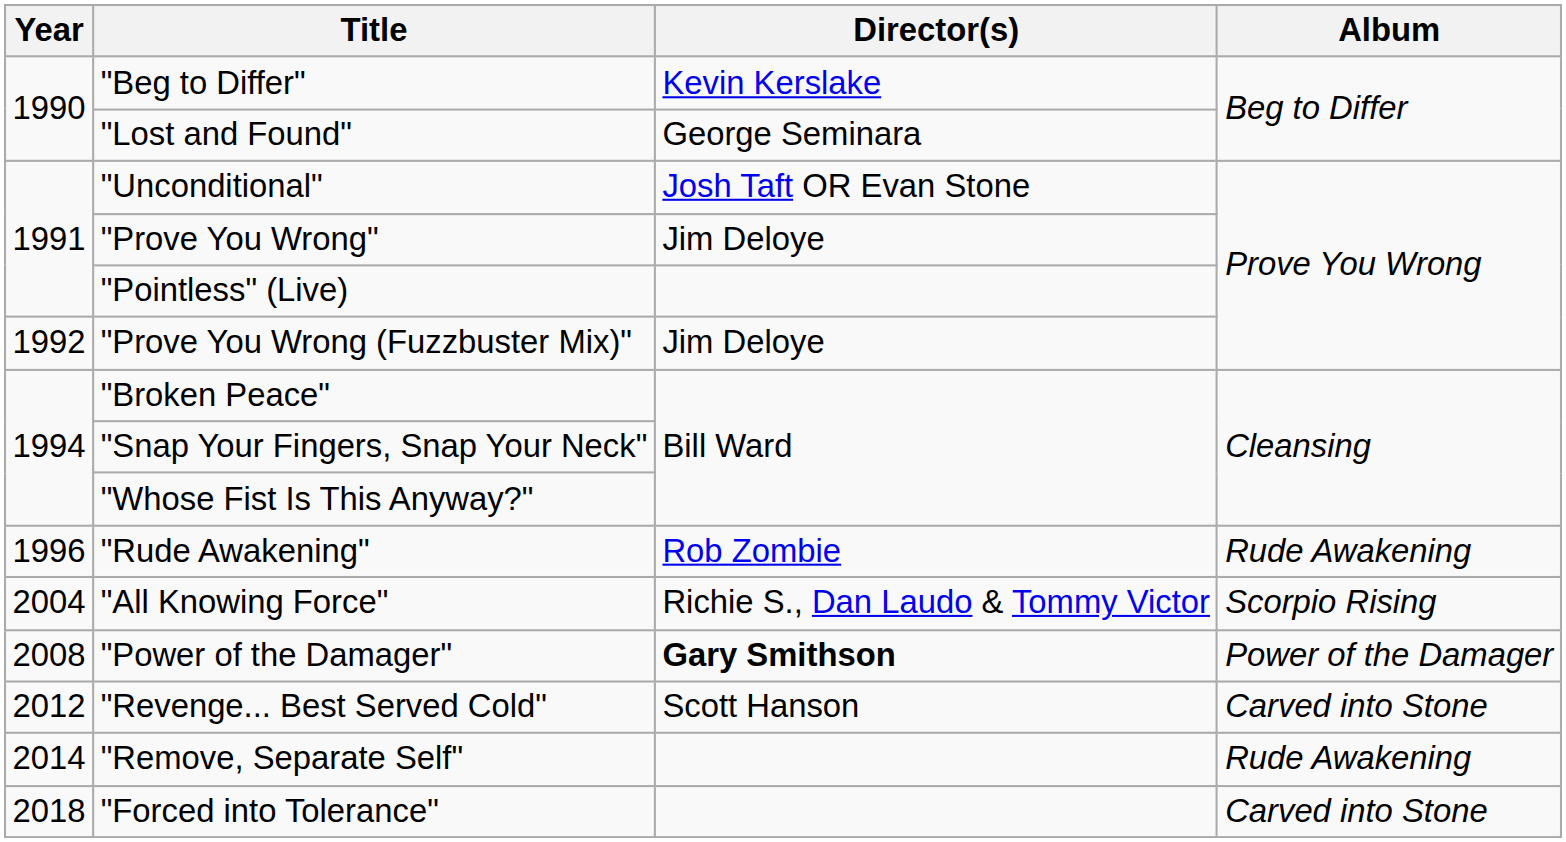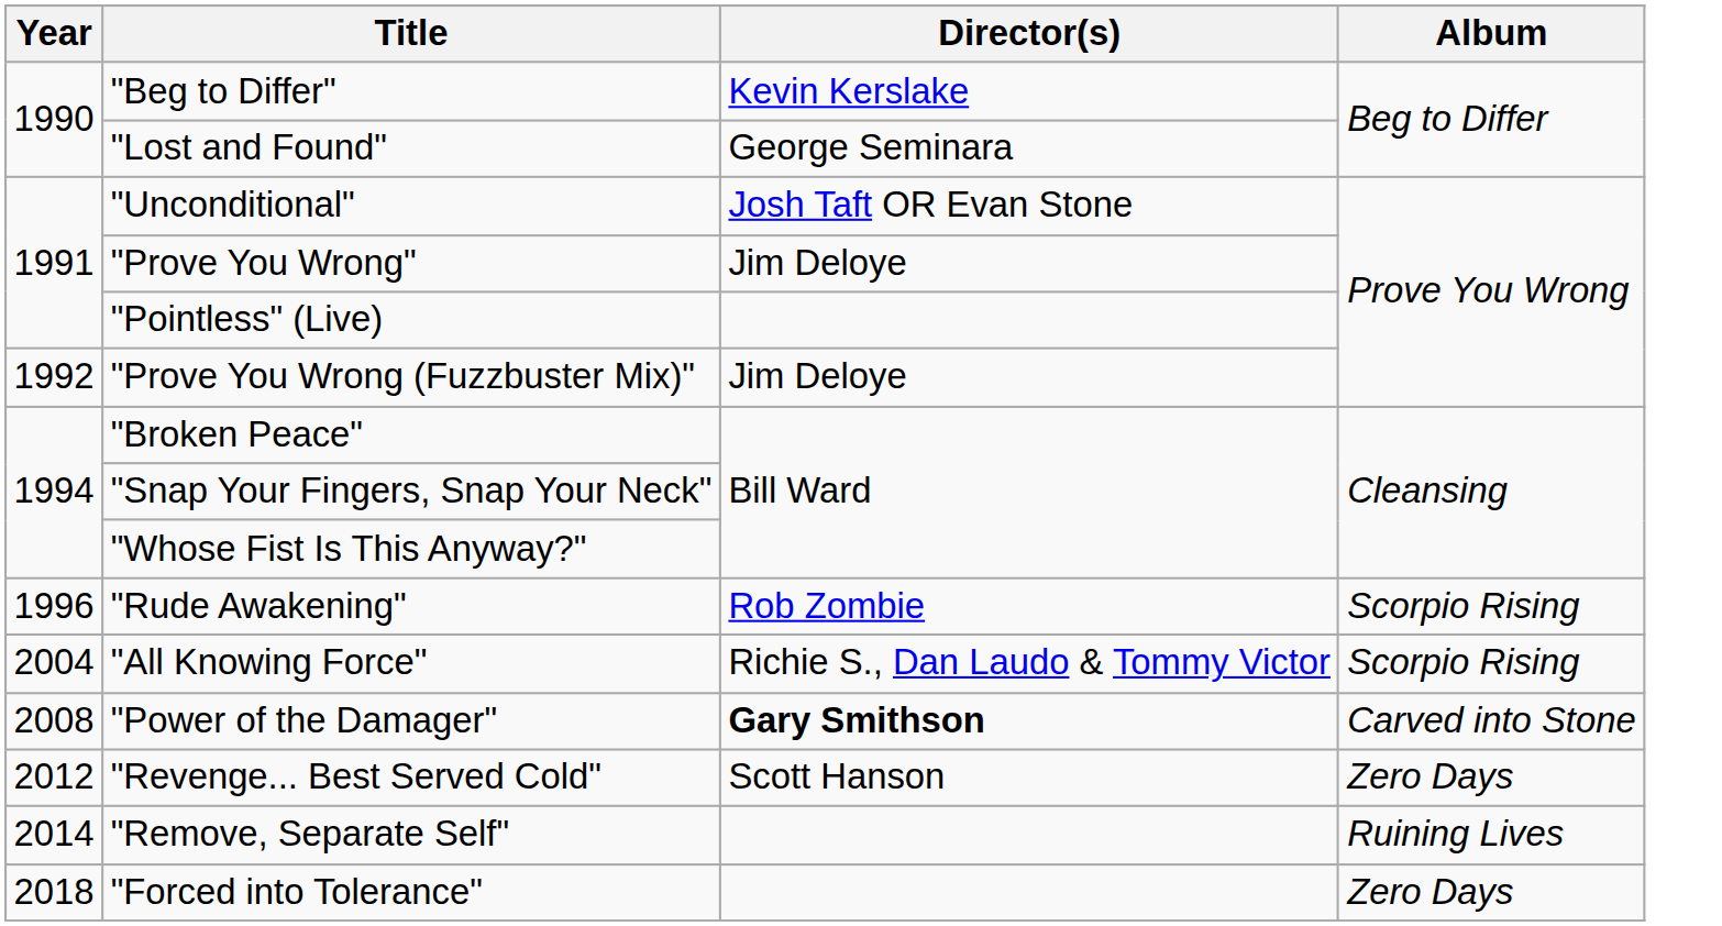 <table class="wikitable">
 <tr>
 <th>Year</th>
 <th>Title</th>
 <th>Director(s)</th>
 <th>Album</th>
 </tr>
 <tr>
 <td rowspan="2">1990</td>
 <td>"Beg to Differ"</td>
 <td><a href='#'>Kevin Kerslake</a></td>
 <td rowspan="2"><em>Beg to Differ</em></td>
 </tr>
 <tr>
 <td>"Lost and Found"</td>
 <td>George Seminara</td>
 </tr>
 <tr>
 <td rowspan="3">1991</td>
 <td>"Unconditional"</td>
 <td><a href='#'>Josh Taft</a> OR Evan Stone</td>
 <td rowspan="4"><em>Prove You Wrong</em></td>
 </tr>
 <tr>
 <td>"Prove You Wrong"</td>
 <td>Jim Deloye</td>
 </tr>
 <tr>
 <td>"Pointless" (Live)</td>
 <td></td>
 </tr>
 <tr>
 <td>1992</td>
 <td>"Prove You Wrong (Fuzzbuster Mix)"</td>
 <td>Jim Deloye</td>
 </tr>
 <tr>
 <td rowspan="3">1994</td>
 <td>"Broken Peace"</td>
 <td rowspan="3">Bill Ward</td>
 <td rowspan="3"><em>Cleansing</em></td>
 </tr>
 <tr>
 <td>"Snap Your Fingers, Snap Your Neck"</td>
 </tr>
 <tr>
 <td>"Whose Fist Is This Anyway?"</td>
 </tr>
 <tr>
 <td>1996</td>
 <td>"Rude Awakening"</td>
 <td><a href='#'>Rob Zombie</a></td>
-<td><em>Rude Awakening</em></td>
+<td><em>Scorpio Rising</em></td>
 </tr>
 <tr>
 <td>2004</td>
 <td>"All Knowing Force"</td>
 <td>Richie S., <a href='#'>Dan Laudo</a> & <a href='#'>Tommy Victor</a></td>
 <td><em>Scorpio Rising</em></td>
 </tr>
 <tr>
 <td>2008</td>
 <td>"Power of the Damager"</td>
 <td><strong>Gary Smithson</strong></td>
-<td><em>Power of the Damager</em></td>
+<td><em>Carved into Stone</em></td>
 </tr>
 <tr>
 <td>2012</td>
 <td>"Revenge... Best Served Cold"</td>
 <td>Scott Hanson</td>
-<td><em>Carved into Stone</em></td>
+<td><em>Zero Days</em></td>
 </tr>
 <tr>
 <td>2014</td>
 <td>"Remove, Separate Self"</td>
 <td></td>
-<td><em>Rude Awakening</em></td>
+<td><em>Ruining Lives</em></td>
 </tr>
 <tr>
 <td>2018</td>
 <td>"Forced into Tolerance"</td>
 <td></td>
-<td><em>Carved into Stone</em></td>
+<td><em>Zero Days</em></td>
 </tr>
 <tr>
 </tr>
 </table>
